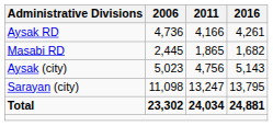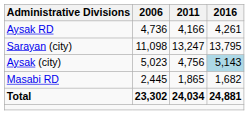 <table class="wikitable">
 <tr>
 <th>Administrative Divisions</th>
 <th>2006</th>
 <th>2011</th>
 <th>2016</th>
 </tr>
 <tr>
 <td><a href='#'>Aysak RD</a></td>
 <td style="text-align: right;">4,736</td>
 <td style="text-align: right;">4,166</td>
 <td style="text-align: right;">4,261</td>
 </tr>
 <tr>
-<td><a href='#'>Masabi RD</a></td>
-<td style="text-align: right;">2,445</td>
-<td style="text-align: right;">1,865</td>
-<td style="text-align: right;">1,682</td>
+<td><a href='#'>Sarayan</a> (city)</td>
+<td style="text-align: right;">11,098</td>
+<td style="text-align: right;">13,247</td>
+<td style="text-align: right;">13,795</td>
 </tr>
 <tr>
 <td><a href='#'>Aysak</a> (city)</td>
 <td style="text-align: right;">5,023</td>
 <td style="text-align: right;">4,756</td>
-<td style="text-align: right;">5,143</td>
+<td style="background: lightblue; text-align: right;">5,143</td>
 </tr>
 <tr>
-<td><a href='#'>Sarayan</a> (city)</td>
-<td style="text-align: right;">11,098</td>
-<td style="text-align: right;">13,247</td>
-<td style="text-align: right;">13,795</td>
+<td><a href='#'>Masabi RD</a></td>
+<td style="text-align: right;">2,445</td>
+<td style="text-align: right;">1,865</td>
+<td style="text-align: right;">1,682</td>
 </tr>
 <tr>
 <td><strong>Total</strong></td>
 <td style="text-align: right;"><strong>23,302</strong></td>
 <td style="text-align: right;"><strong>24,034</strong></td>
 <td style="text-align: right;"><strong>24,881</strong></td>
 </tr>
 <tr>
 <td colspan=4></td>
 </tr>
 </table>
